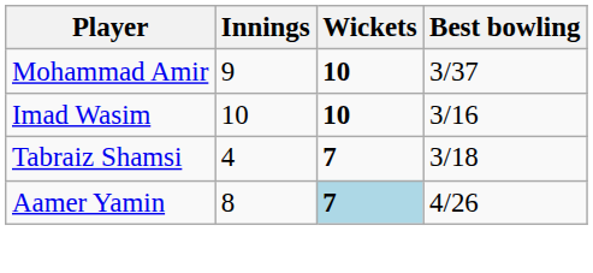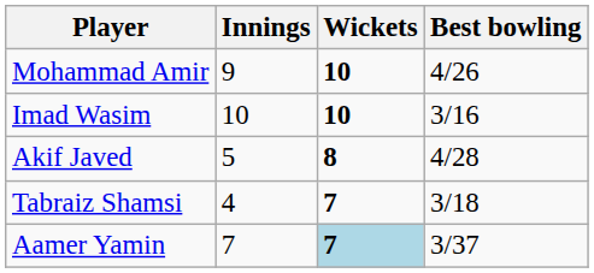 <table class="wikitable">
 <tr>
 <th>Player</th>
 <th>Innings</th>
 <th>Wickets</th>
 <th>Best bowling</th>
 </tr>
 <tr>
 <td><a href='#'>Mohammad Amir</a></td>
 <td>9</td>
 <td><strong>10</strong></td>
-<td>3/37</td>
+<td>4/26</td>
 </tr>
 <tr>
 <td><a href='#'>Imad Wasim</a></td>
 <td>10</td>
 <td><strong>10</strong></td>
 <td>3/16</td>
+</tr>
+<tr>
+<td><a href='#'>Akif Javed</a></td>
+<td>5</td>
+<td><strong>8</strong></td>
+<td>4/28</td>
 </tr>
 <tr>
 <td><a href='#'>Tabraiz Shamsi</a></td>
 <td>4</td>
 <td><strong>7</strong></td>
 <td>3/18</td>
 </tr>
 <tr>
 <td><a href='#'>Aamer Yamin</a></td>
-<td>8</td>
+<td>7</td>
 <td style="background: lightblue;"><strong>7</strong></td>
-<td>4/26</td>
+<td>3/37</td>
 </tr>
 </table>
